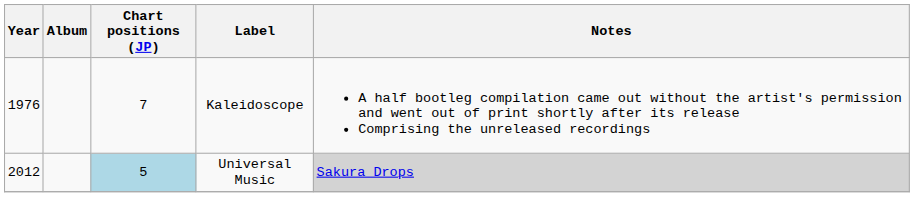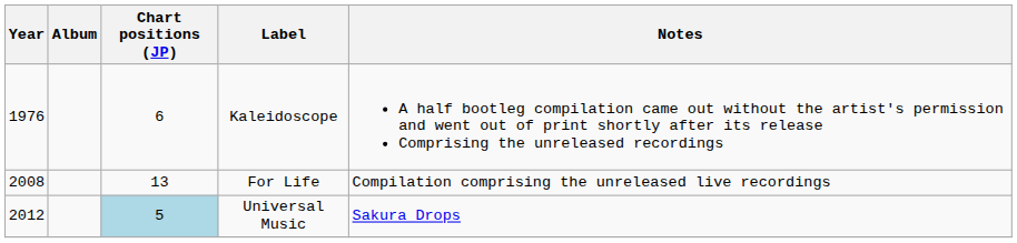 <table class="wikitable">
 <tr>
 <th>Year</th>
 <th>Album</th>
 <th>Chart positions<br>(<a href='#'>JP</a>)</th>
 <th>Label</th>
 <th>Notes</th>
 </tr>
 <tr>
 <td>1976</td>
 <td></td>
-<td align="center">7</td>
+<td align="center">6</td>
 <td align="center">Kaleidoscope</td>
 <td><br><ul><li>A half bootleg compilation came out without the artist's permission and went out of print shortly after its release</li><li>Comprising the unreleased recordings</li></ul></td>
+</tr>
+<tr>
+<td>2008</td>
+<td></td>
+<td align="center">13</td>
+<td align="center">For Life</td>
+<td>Compilation comprising the unreleased live recordings</td>
 </tr>
 <tr>
 <td>2012</td>
 <td></td>
 <td align="center" style="background: lightblue;">5</td>
 <td align="center">Universal Music</td>
-<td style="background: lightgrey;"><a href='#'>Sakura Drops</a></td>
+<td><a href='#'>Sakura Drops</a></td>
 </tr>
 <tr>
 </tr>
 </table>
